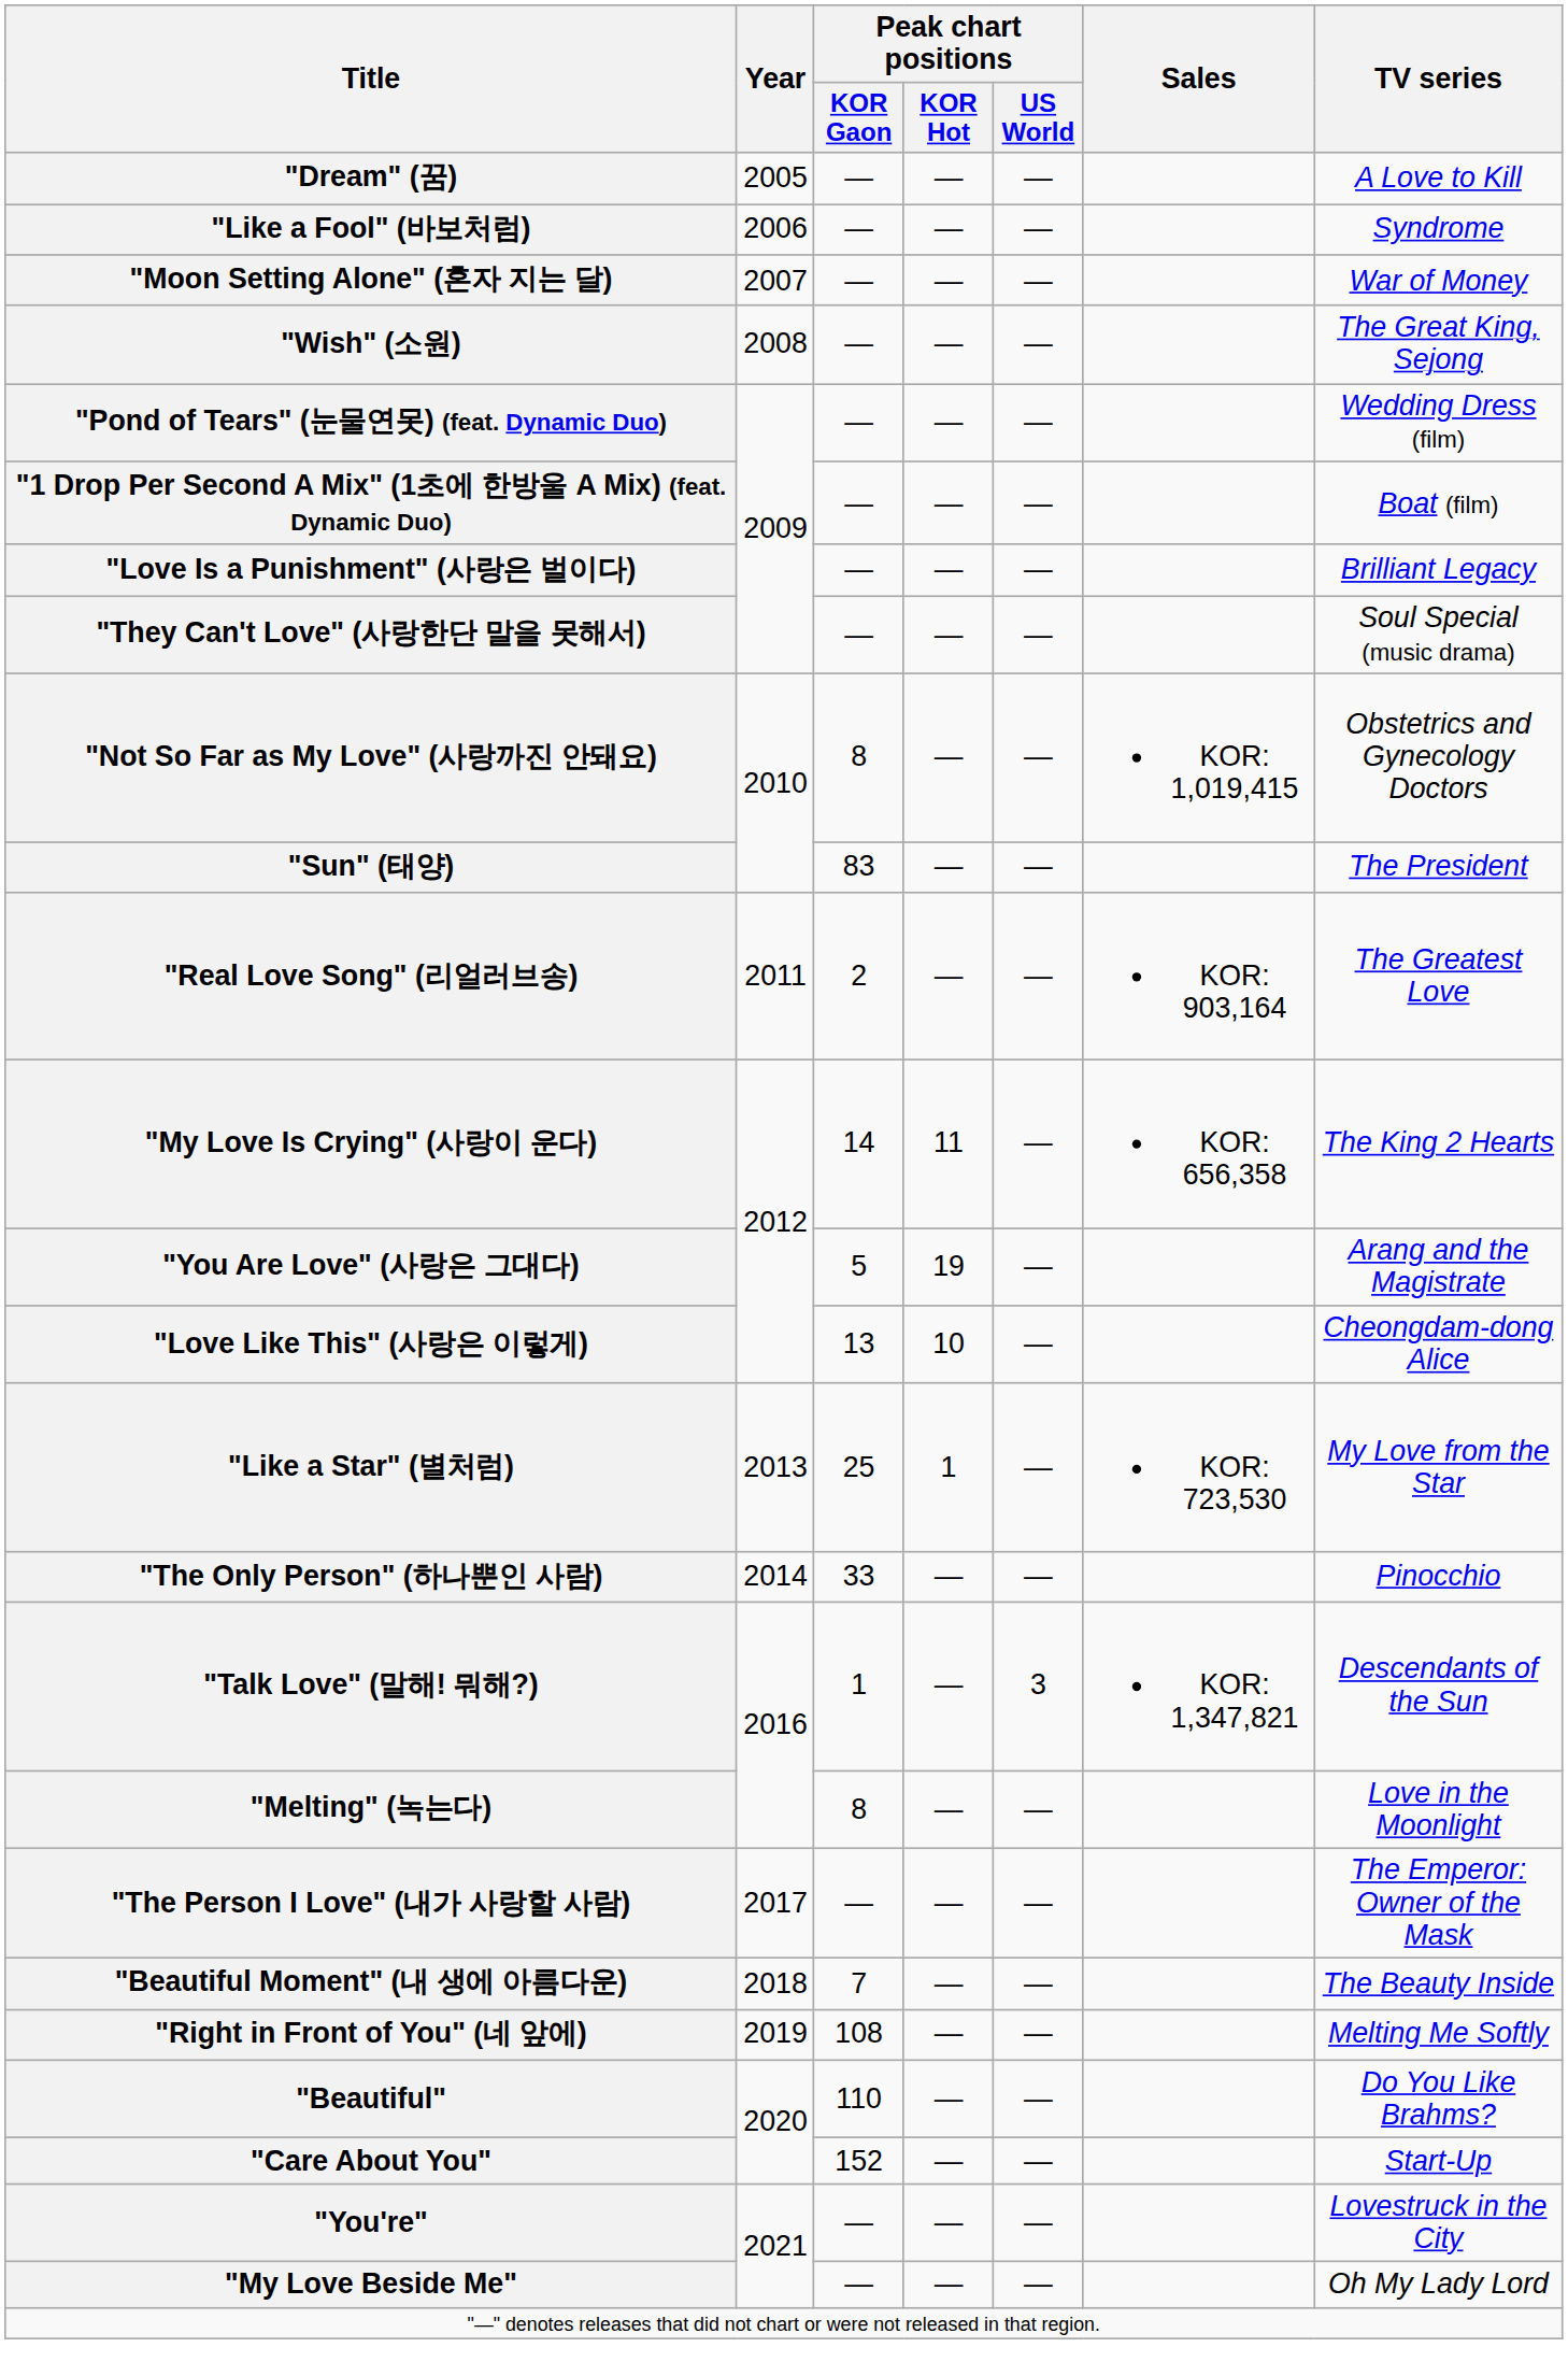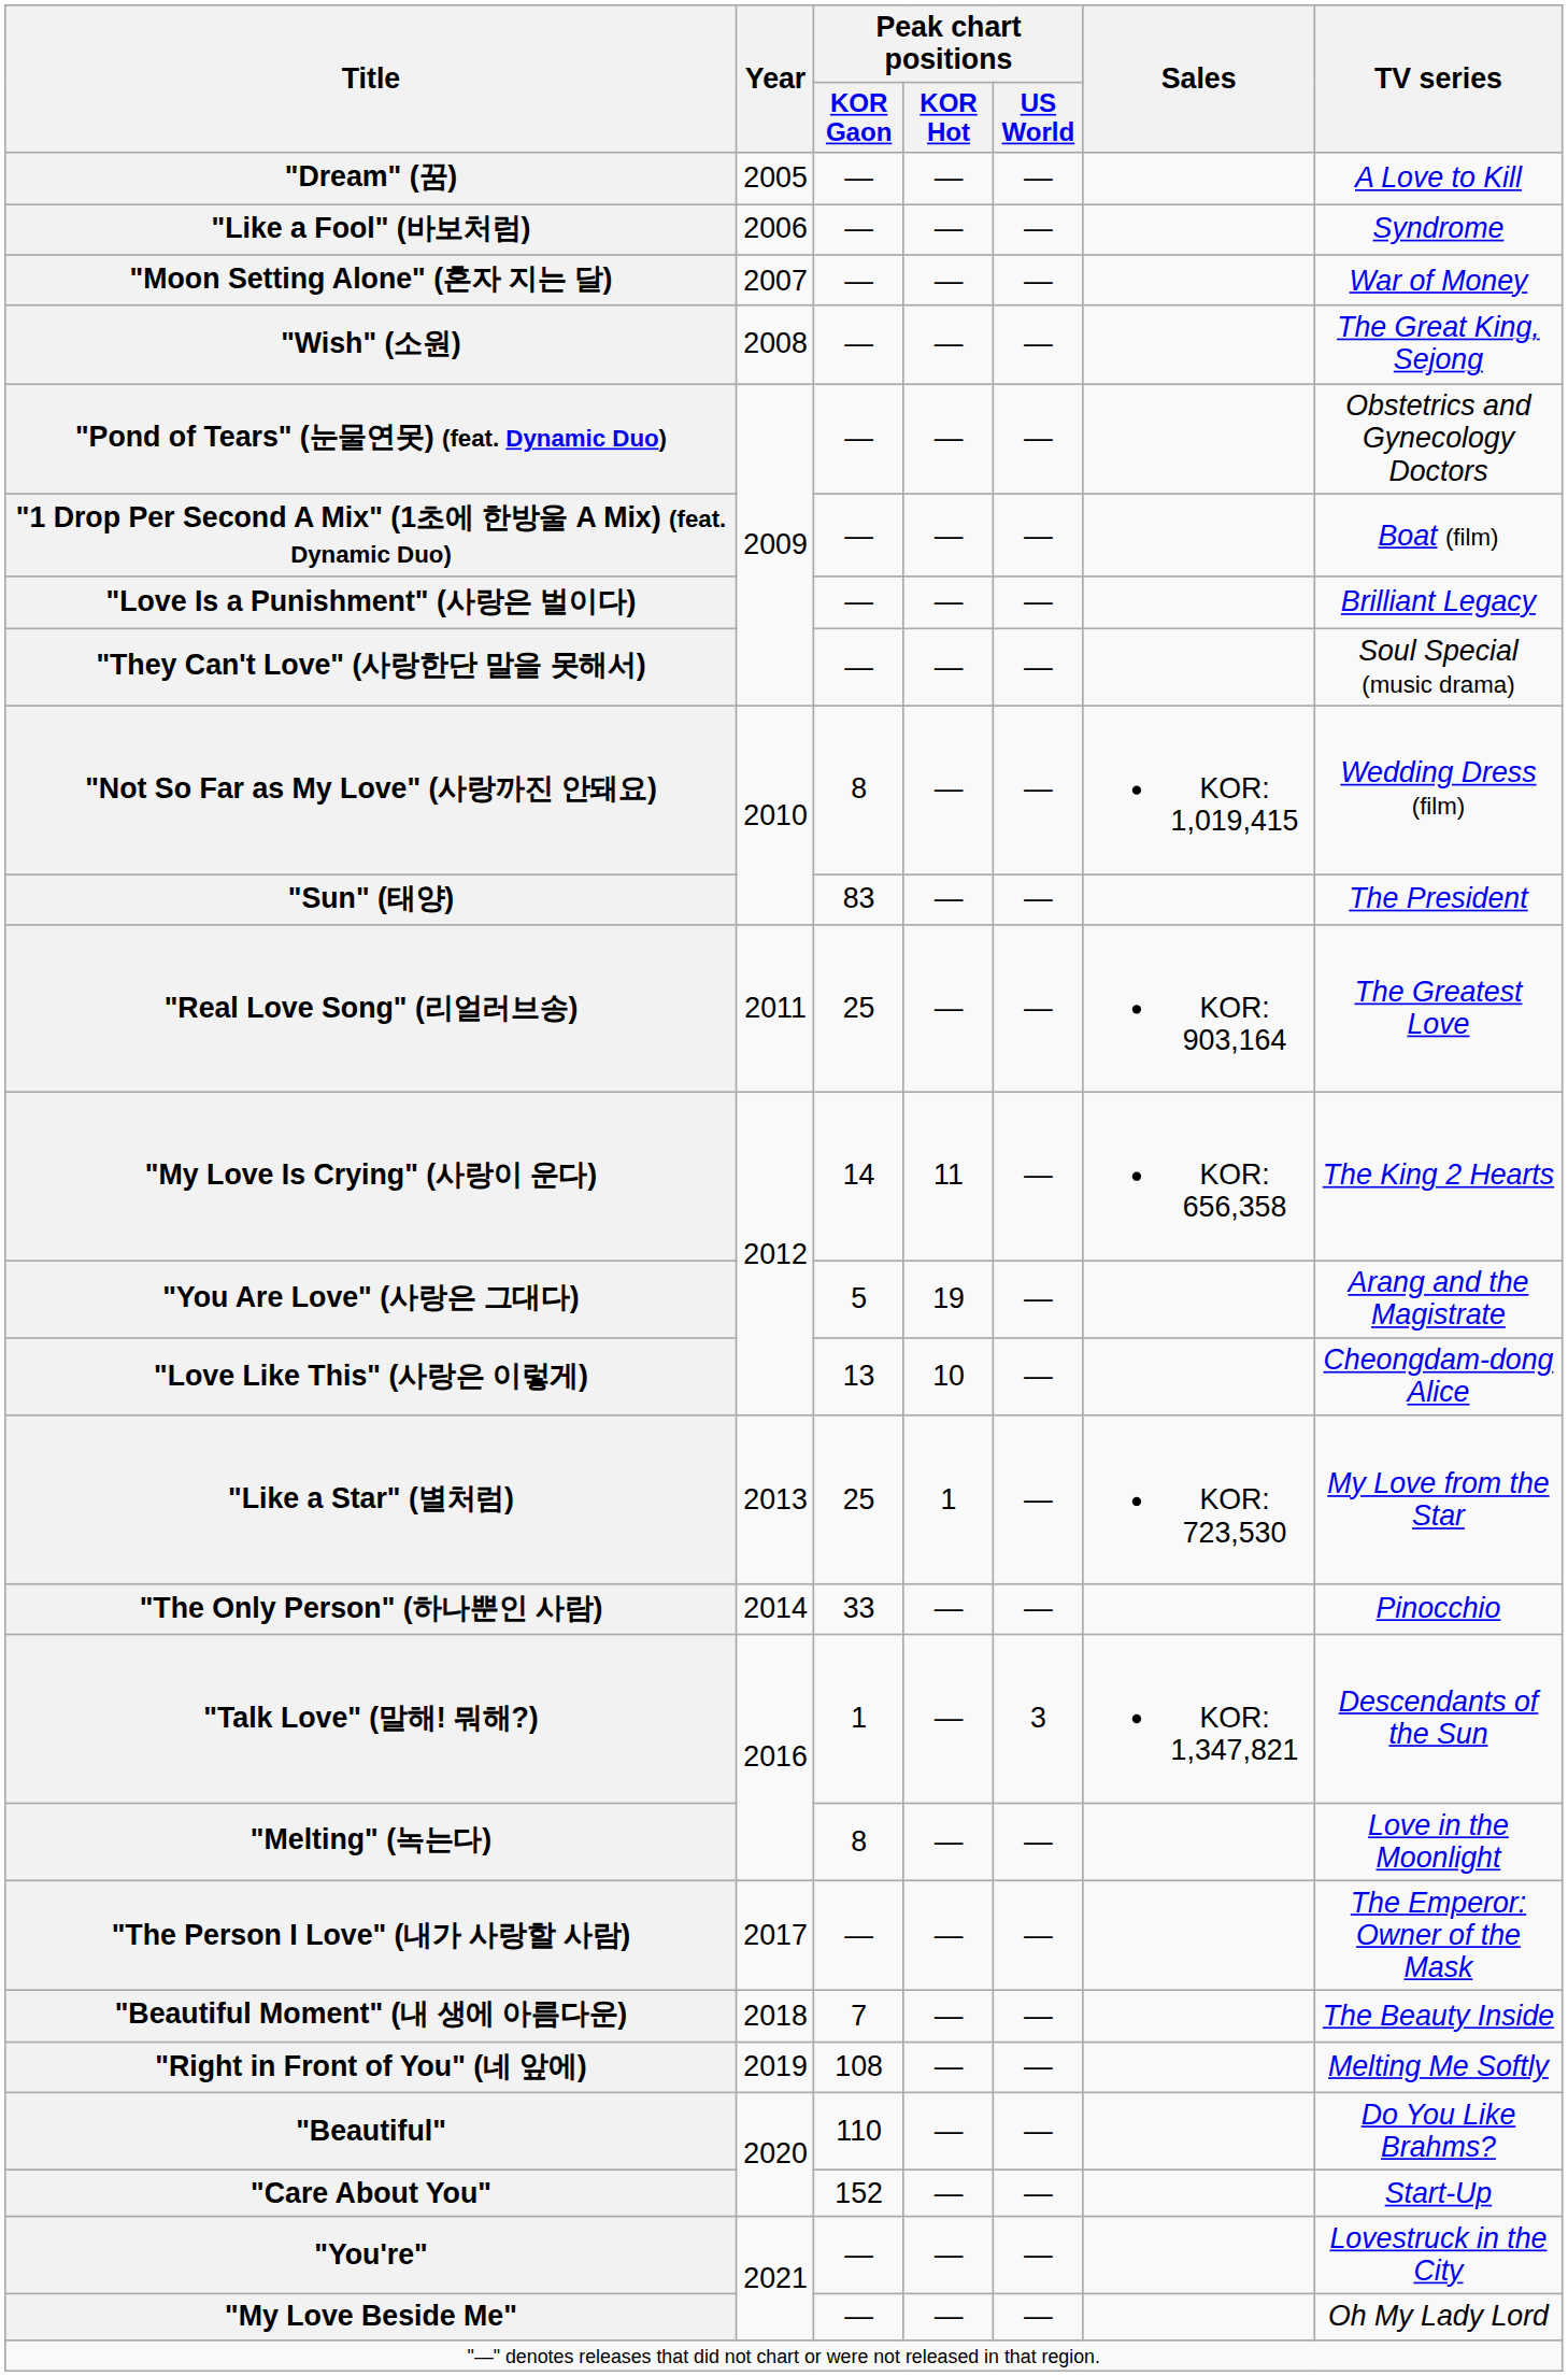 <table class="wikitable plainrowheaders" style="text-align:center;">
 <tr>
 <th scope="col" rowspan="2" style="width:25em;">Title</th>
 <th scope="col" rowspan="2" style="width:2em;">Year</th>
 <th colspan="3" scope="col">Peak chart positions</th>
 <th rowspan="2">Sales</th>
 <th scope="col" rowspan="2">TV series</th>
 </tr>
 <tr>
 <th scope="col" style="width:3em;font-size:90%;"><a href='#'>KOR<br>Gaon</a><br></th>
 <th scope="col" style="width:3em;font-size:90%;"><a href='#'>KOR<br>Hot</a><br></th>
 <th scope="col" style="width:3em;font-size:90%;"><a href='#'>US<br>World</a><br></th>
 </tr>
 <tr>
 <th scope="row">"Dream" (꿈)</th>
 <td>2005</td>
 <td>—</td>
 <td>—</td>
 <td>—</td>
 <td></td>
 <td><em><a href='#'>A Love to Kill</a></em></td>
 </tr>
 <tr>
 <th scope="row">"Like a Fool" (바보처럼)</th>
 <td>2006</td>
 <td>—</td>
 <td>—</td>
 <td>—</td>
 <td></td>
 <td><em><a href='#'>Syndrome</a></em></td>
 </tr>
 <tr>
 <th scope="row">"Moon Setting Alone" (혼자 지는 달)</th>
 <td>2007</td>
 <td>—</td>
 <td>—</td>
 <td>—</td>
 <td></td>
 <td><em><a href='#'>War of Money</a></em></td>
 </tr>
 <tr>
 <th scope="row">"Wish" (소원)</th>
 <td>2008</td>
 <td>—</td>
 <td>—</td>
 <td>—</td>
 <td></td>
 <td><em><a href='#'>The Great King, Sejong</a></em></td>
 </tr>
 <tr>
 <th scope="row">"Pond of Tears" (눈물연못) <small>(feat. <a href='#'>Dynamic Duo</a>)</small></th>
 <td rowspan="4">2009</td>
 <td>—</td>
 <td>—</td>
 <td>—</td>
 <td></td>
-<td><em><a href='#'>Wedding Dress</a></em> <small>(film)</small></td>
+<td><em>Obstetrics and Gynecology Doctors</em></td>
 </tr>
 <tr>
 <th scope="row">"1 Drop Per Second A Mix" (1초에 한방울 A Mix) <small>(feat. Dynamic Duo)</small></th>
 <td>—</td>
 <td>—</td>
 <td>—</td>
 <td></td>
 <td><em><a href='#'>Boat</a></em> <small>(film)</small></td>
 </tr>
 <tr>
 <th scope="row">"Love Is a Punishment" (사랑은 벌이다)</th>
 <td>—</td>
 <td>—</td>
 <td>—</td>
 <td></td>
 <td><em><a href='#'>Brilliant Legacy</a></em></td>
 </tr>
 <tr>
 <th scope="row">"They Can't Love" (사랑한단 말을 못해서)</th>
 <td>—</td>
 <td>—</td>
 <td>—</td>
 <td></td>
 <td><em>Soul Special</em> <small>(music drama)</small></td>
 </tr>
 <tr>
 <th scope="row">"Not So Far as My Love" (사랑까진 안돼요)</th>
 <td rowspan="2">2010</td>
 <td>8</td>
 <td>—</td>
 <td>—</td>
 <td><br><ul><li>KOR: 1,019,415</li></ul></td>
-<td><em>Obstetrics and Gynecology Doctors</em></td>
+<td><em><a href='#'>Wedding Dress</a></em> <small>(film)</small></td>
 </tr>
 <tr>
 <th scope="row">"Sun" (태양)</th>
 <td>83</td>
 <td>—</td>
 <td>—</td>
 <td></td>
 <td><em><a href='#'>The President</a></em></td>
 </tr>
 <tr>
 <th scope="row">"Real Love Song" (리얼러브송)</th>
 <td>2011</td>
-<td>2</td>
+<td>25</td>
 <td>—</td>
 <td>—</td>
 <td><br><ul><li>KOR: 903,164</li></ul></td>
 <td><em><a href='#'>The Greatest Love</a></em></td>
 </tr>
 <tr>
 <th scope="row">"My Love Is Crying" (사랑이 운다)</th>
 <td rowspan="3">2012</td>
 <td>14</td>
 <td>11</td>
 <td>—</td>
 <td><br><ul><li>KOR: 656,358</li></ul></td>
 <td><em><a href='#'>The King 2 Hearts</a></em></td>
 </tr>
 <tr>
 <th scope="row">"You Are Love" (사랑은 그대다)</th>
 <td>5</td>
 <td>19</td>
 <td>—</td>
 <td></td>
 <td><em><a href='#'>Arang and the Magistrate</a></em></td>
 </tr>
 <tr>
 <th scope="row">"Love Like This" (사랑은 이렇게)</th>
 <td>13</td>
 <td>10</td>
 <td>—</td>
 <td></td>
 <td><em><a href='#'>Cheongdam-dong Alice</a></em></td>
 </tr>
 <tr>
 <th scope="row">"Like a Star" (별처럼)</th>
 <td>2013</td>
 <td>25</td>
 <td>1</td>
 <td>—</td>
 <td><br><ul><li>KOR: 723,530</li></ul></td>
 <td><em><a href='#'>My Love from the Star</a></em></td>
 </tr>
 <tr>
 <th scope="row">"The Only Person" (하나뿐인 사람)</th>
 <td>2014</td>
 <td>33</td>
 <td>—</td>
 <td>—</td>
 <td></td>
 <td><em><a href='#'>Pinocchio</a></em></td>
 </tr>
 <tr>
 <th scope="row">"Talk Love" (말해! 뭐해?)</th>
 <td rowspan="2">2016</td>
 <td>1</td>
 <td>—</td>
 <td>3</td>
 <td><br><ul><li>KOR: 1,347,821</li></ul></td>
 <td><em><a href='#'>Descendants of the Sun</a></em></td>
 </tr>
 <tr>
 <th scope="row">"Melting" (녹는다)</th>
 <td>8</td>
 <td>—</td>
 <td>—</td>
 <td></td>
 <td><em><a href='#'>Love in the Moonlight</a></em></td>
 </tr>
 <tr>
 <th scope="row">"The Person I Love" (내가 사랑할 사람)</th>
 <td>2017</td>
 <td>—</td>
 <td>—</td>
 <td>—</td>
 <td></td>
 <td><em><a href='#'>The Emperor: Owner of the Mask</a></em></td>
 </tr>
 <tr>
 <th scope="row">"Beautiful Moment" (내 생에 아름다운)</th>
 <td>2018</td>
 <td>7</td>
 <td>—</td>
 <td>—</td>
 <td></td>
 <td><em><a href='#'>The Beauty Inside</a></em></td>
 </tr>
 <tr>
 <th scope="row">"Right in Front of You" (네 앞에)</th>
 <td>2019</td>
 <td>108</td>
 <td>—</td>
 <td>—</td>
 <td></td>
 <td><em><a href='#'>Melting Me Softly</a></em></td>
 </tr>
 <tr>
 <th scope="row">"Beautiful"</th>
 <td rowspan="2">2020</td>
 <td>110</td>
 <td>—</td>
 <td>—</td>
 <td></td>
 <td><em><a href='#'>Do You Like Brahms?</a></em></td>
 </tr>
 <tr>
 <th scope="row">"Care About You"</th>
 <td>152</td>
 <td>—</td>
 <td>—</td>
 <td></td>
 <td><em><a href='#'>Start-Up</a></em></td>
 </tr>
 <tr>
 <th scope="row">"You're"</th>
 <td rowspan="2">2021</td>
 <td>—</td>
 <td>—</td>
 <td>—</td>
 <td></td>
 <td><em><a href='#'>Lovestruck in the City</a></em></td>
 </tr>
 <tr>
 <th scope="row">"My Love Beside Me"</th>
 <td>—</td>
 <td>—</td>
 <td>—</td>
 <td></td>
 <td><em>Oh My Lady Lord</em></td>
 </tr>
 <tr>
 <td colspan="7" style="font-size:8pt">"—" denotes releases that did not chart or were not released in that region.</td>
 </tr>
 </table>
